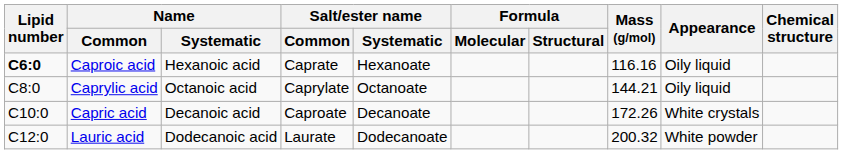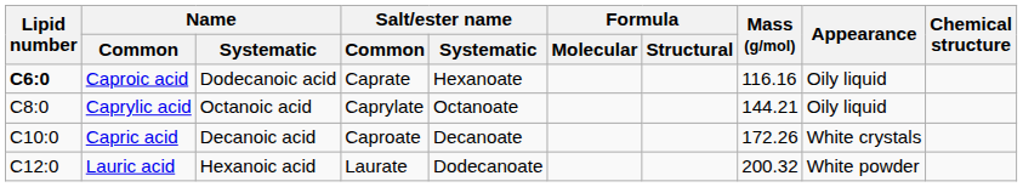 <table class="wikitable">
 <tr>
 <th rowspan="2">Lipid<br>number</th>
 <th colspan="2">Name</th>
 <th colspan="2">Salt/ester name</th>
 <th colspan="2">Formula</th>
 <th rowspan="2">Mass<br><small>(g/mol)</small></th>
 <th rowspan="2">Appearance</th>
 <th rowspan="2">Chemical<br>structure</th>
 </tr>
 <tr>
 <th>Common</th>
 <th>Systematic</th>
 <th>Common</th>
 <th>Systematic</th>
 <th>Molecular</th>
 <th>Structural</th>
 </tr>
 <tr>
 <td><strong>C6:0</strong></td>
 <td><a href='#'>Caproic acid</a></td>
-<td>Hexanoic acid</td>
+<td>Dodecanoic acid</td>
 <td>Caprate</td>
 <td>Hexanoate</td>
 <td></td>
 <td></td>
 <td>116.16</td>
 <td>Oily liquid</td>
 <td></td>
 </tr>
 <tr>
 <td>C8:0</td>
 <td><a href='#'>Caprylic acid</a></td>
 <td>Octanoic acid</td>
 <td>Caprylate</td>
 <td>Octanoate</td>
 <td></td>
 <td></td>
 <td>144.21</td>
 <td>Oily liquid</td>
 <td></td>
 </tr>
 <tr>
 <td>C10:0</td>
 <td><a href='#'>Capric acid</a></td>
 <td>Decanoic acid</td>
 <td>Caproate</td>
 <td>Decanoate</td>
 <td></td>
 <td></td>
 <td>172.26</td>
 <td>White crystals</td>
 <td></td>
 </tr>
 <tr>
 <td>C12:0</td>
 <td><a href='#'>Lauric acid</a></td>
-<td>Dodecanoic acid</td>
+<td>Hexanoic acid</td>
 <td>Laurate</td>
 <td>Dodecanoate</td>
 <td></td>
 <td></td>
 <td>200.32</td>
 <td>White powder</td>
 <td></td>
 </tr>
 </table>
